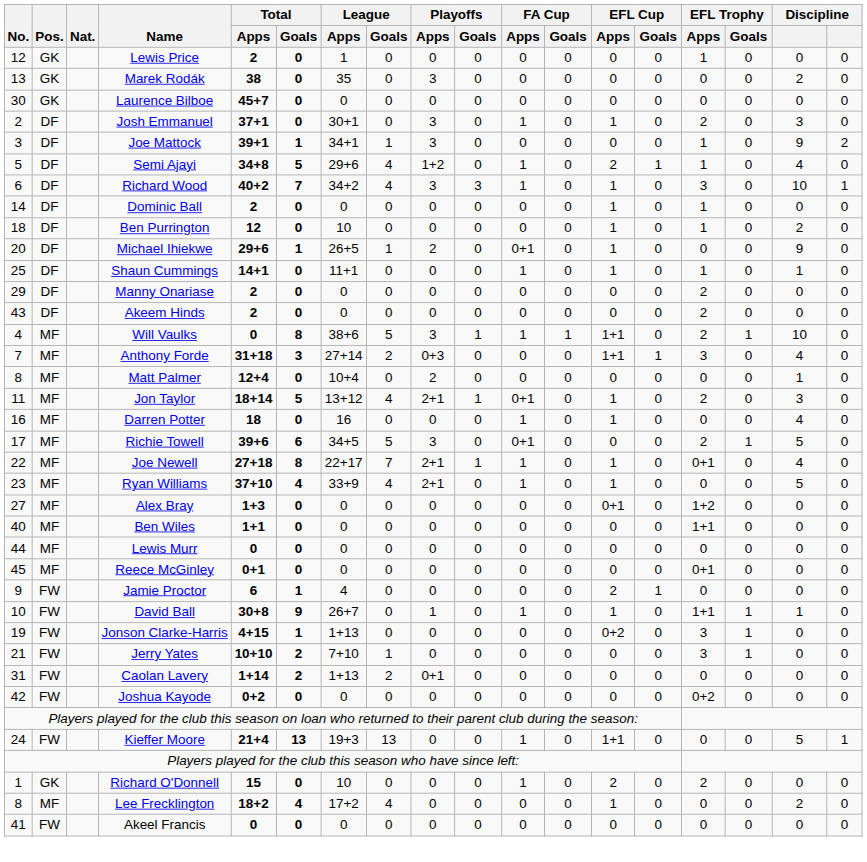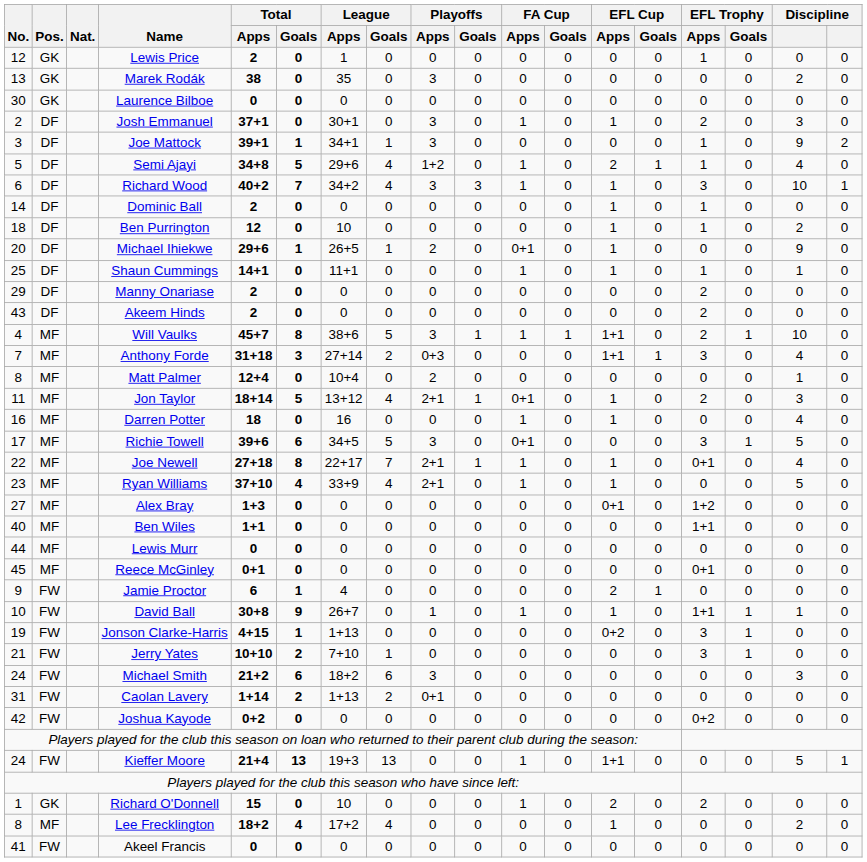 <table class="wikitable" style="text-align:center">
 <tr>
 <th rowspan="2" style="vertical-align:bottom;">No.</th>
 <th rowspan="2" style="vertical-align:bottom;">Pos.</th>
 <th rowspan="2" style="vertical-align:bottom;">Nat.</th>
 <th rowspan="2" style="vertical-align:bottom;">Name</th>
 <th colspan="2" style="width:100px;">Total</th>
 <th colspan="2" style="width:100px;">League</th>
 <th colspan="2" style="width:100px;">Playoffs</th>
 <th colspan="2" style="width:100px;">FA Cup</th>
 <th colspan="2" style="width:100px;">EFL Cup</th>
 <th colspan="2" style="width:100px;">EFL Trophy</th>
 <th colspan="2" style="width:100px;">Discipline</th>
 </tr>
 <tr>
 <th>Apps</th>
 <th>Goals</th>
 <th>Apps</th>
 <th>Goals</th>
 <th>Apps</th>
 <th>Goals</th>
 <th>Apps</th>
 <th>Goals</th>
 <th>Apps</th>
 <th>Goals</th>
 <th>Apps</th>
 <th>Goals</th>
 <th></th>
 <th></th>
 </tr>
 <tr>
 <td>12</td>
 <td>GK</td>
 <td></td>
 <td><a href='#'>Lewis Price</a></td>
 <td><strong>2</strong></td>
 <td><strong>0</strong></td>
 <td>1</td>
 <td>0</td>
 <td>0</td>
 <td>0</td>
 <td>0</td>
 <td>0</td>
 <td>0</td>
 <td>0</td>
 <td>1</td>
 <td>0</td>
 <td>0</td>
 <td>0</td>
 </tr>
 <tr>
 <td>13</td>
 <td>GK</td>
 <td></td>
 <td><a href='#'>Marek Rodák</a></td>
 <td><strong>38</strong></td>
 <td><strong>0</strong></td>
 <td>35</td>
 <td>0</td>
 <td>3</td>
 <td>0</td>
 <td>0</td>
 <td>0</td>
 <td>0</td>
 <td>0</td>
 <td>0</td>
 <td>0</td>
 <td>2</td>
 <td>0</td>
 </tr>
 <tr>
 <td>30</td>
 <td>GK</td>
 <td></td>
 <td><a href='#'>Laurence Bilboe</a></td>
-<td><strong>45+7</strong></td>
+<td><strong>0</strong></td>
 <td><strong>0</strong></td>
 <td>0</td>
 <td>0</td>
 <td>0</td>
 <td>0</td>
 <td>0</td>
 <td>0</td>
 <td>0</td>
 <td>0</td>
 <td>0</td>
 <td>0</td>
 <td>0</td>
 <td>0</td>
 </tr>
 <tr>
 <td>2</td>
 <td>DF</td>
 <td></td>
 <td><a href='#'>Josh Emmanuel</a></td>
 <td><strong>37+1</strong></td>
 <td><strong>0</strong></td>
 <td>30+1</td>
 <td>0</td>
 <td>3</td>
 <td>0</td>
 <td>1</td>
 <td>0</td>
 <td>1</td>
 <td>0</td>
 <td>2</td>
 <td>0</td>
 <td>3</td>
 <td>0</td>
 </tr>
 <tr>
 <td>3</td>
 <td>DF</td>
 <td></td>
 <td><a href='#'>Joe Mattock</a></td>
 <td><strong>39+1</strong></td>
 <td><strong>1</strong></td>
 <td>34+1</td>
 <td>1</td>
 <td>3</td>
 <td>0</td>
 <td>0</td>
 <td>0</td>
 <td>0</td>
 <td>0</td>
 <td>1</td>
 <td>0</td>
 <td>9</td>
 <td>2</td>
 </tr>
 <tr>
 <td>5</td>
 <td>DF</td>
 <td></td>
 <td><a href='#'>Semi Ajayi</a></td>
 <td><strong>34+8</strong></td>
 <td><strong>5</strong></td>
 <td>29+6</td>
 <td>4</td>
 <td>1+2</td>
 <td>0</td>
 <td>1</td>
 <td>0</td>
 <td>2</td>
 <td>1</td>
 <td>1</td>
 <td>0</td>
 <td>4</td>
 <td>0</td>
 </tr>
 <tr>
 <td>6</td>
 <td>DF</td>
 <td></td>
 <td><a href='#'>Richard Wood</a></td>
 <td><strong>40+2</strong></td>
 <td><strong>7</strong></td>
 <td>34+2</td>
 <td>4</td>
 <td>3</td>
 <td>3</td>
 <td>1</td>
 <td>0</td>
 <td>1</td>
 <td>0</td>
 <td>3</td>
 <td>0</td>
 <td>10</td>
 <td>1</td>
 </tr>
 <tr>
 <td>14</td>
 <td>DF</td>
 <td></td>
 <td><a href='#'>Dominic Ball</a></td>
 <td><strong>2</strong></td>
 <td><strong>0</strong></td>
 <td>0</td>
 <td>0</td>
 <td>0</td>
 <td>0</td>
 <td>0</td>
 <td>0</td>
 <td>1</td>
 <td>0</td>
 <td>1</td>
 <td>0</td>
 <td>0</td>
 <td>0</td>
 </tr>
 <tr>
 <td>18</td>
 <td>DF</td>
 <td></td>
 <td><a href='#'>Ben Purrington</a></td>
 <td><strong>12</strong></td>
 <td><strong>0</strong></td>
 <td>10</td>
 <td>0</td>
 <td>0</td>
 <td>0</td>
 <td>0</td>
 <td>0</td>
 <td>1</td>
 <td>0</td>
 <td>1</td>
 <td>0</td>
 <td>2</td>
 <td>0</td>
 </tr>
 <tr>
 <td>20</td>
 <td>DF</td>
 <td></td>
 <td><a href='#'>Michael Ihiekwe</a></td>
 <td><strong>29+6</strong></td>
 <td><strong>1</strong></td>
 <td>26+5</td>
 <td>1</td>
 <td>2</td>
 <td>0</td>
 <td>0+1</td>
 <td>0</td>
 <td>1</td>
 <td>0</td>
 <td>0</td>
 <td>0</td>
 <td>9</td>
 <td>0</td>
 </tr>
 <tr>
 <td>25</td>
 <td>DF</td>
 <td></td>
 <td><a href='#'>Shaun Cummings</a></td>
 <td><strong>14+1</strong></td>
 <td><strong>0</strong></td>
 <td>11+1</td>
 <td>0</td>
 <td>0</td>
 <td>0</td>
 <td>1</td>
 <td>0</td>
 <td>1</td>
 <td>0</td>
 <td>1</td>
 <td>0</td>
 <td>1</td>
 <td>0</td>
 </tr>
 <tr>
 <td>29</td>
 <td>DF</td>
 <td></td>
 <td><a href='#'>Manny Onariase</a></td>
 <td><strong>2</strong></td>
 <td><strong>0</strong></td>
 <td>0</td>
 <td>0</td>
 <td>0</td>
 <td>0</td>
 <td>0</td>
 <td>0</td>
 <td>0</td>
 <td>0</td>
 <td>2</td>
 <td>0</td>
 <td>0</td>
 <td>0</td>
 </tr>
 <tr>
 <td>43</td>
 <td>DF</td>
 <td></td>
 <td><a href='#'>Akeem Hinds</a></td>
 <td><strong>2</strong></td>
 <td><strong>0</strong></td>
 <td>0</td>
 <td>0</td>
 <td>0</td>
 <td>0</td>
 <td>0</td>
 <td>0</td>
 <td>0</td>
 <td>0</td>
 <td>2</td>
 <td>0</td>
 <td>0</td>
 <td>0</td>
 </tr>
 <tr>
 <td>4</td>
 <td>MF</td>
 <td></td>
 <td><a href='#'>Will Vaulks</a></td>
-<td><strong>0</strong></td>
+<td><strong>45+7</strong></td>
 <td><strong>8</strong></td>
 <td>38+6</td>
 <td>5</td>
 <td>3</td>
 <td>1</td>
 <td>1</td>
 <td>1</td>
 <td>1+1</td>
 <td>0</td>
 <td>2</td>
 <td>1</td>
 <td>10</td>
 <td>0</td>
 </tr>
 <tr>
 <td>7</td>
 <td>MF</td>
 <td></td>
 <td><a href='#'>Anthony Forde</a></td>
 <td><strong>31+18</strong></td>
 <td><strong>3</strong></td>
 <td>27+14</td>
 <td>2</td>
 <td>0+3</td>
 <td>0</td>
 <td>0</td>
 <td>0</td>
 <td>1+1</td>
 <td>1</td>
 <td>3</td>
 <td>0</td>
 <td>4</td>
 <td>0</td>
 </tr>
 <tr>
 <td>8</td>
 <td>MF</td>
 <td></td>
 <td><a href='#'>Matt Palmer</a></td>
 <td><strong>12+4</strong></td>
 <td><strong>0</strong></td>
 <td>10+4</td>
 <td>0</td>
 <td>2</td>
 <td>0</td>
 <td>0</td>
 <td>0</td>
 <td>0</td>
 <td>0</td>
 <td>0</td>
 <td>0</td>
 <td>1</td>
 <td>0</td>
 </tr>
 <tr>
 <td>11</td>
 <td>MF</td>
 <td></td>
 <td><a href='#'>Jon Taylor</a></td>
 <td><strong>18+14</strong></td>
 <td><strong>5</strong></td>
 <td>13+12</td>
 <td>4</td>
 <td>2+1</td>
 <td>1</td>
 <td>0+1</td>
 <td>0</td>
 <td>1</td>
 <td>0</td>
 <td>2</td>
 <td>0</td>
 <td>3</td>
 <td>0</td>
 </tr>
 <tr>
 <td>16</td>
 <td>MF</td>
 <td></td>
 <td><a href='#'>Darren Potter</a></td>
 <td><strong>18</strong></td>
 <td><strong>0</strong></td>
 <td>16</td>
 <td>0</td>
 <td>0</td>
 <td>0</td>
 <td>1</td>
 <td>0</td>
 <td>1</td>
 <td>0</td>
 <td>0</td>
 <td>0</td>
 <td>4</td>
 <td>0</td>
 </tr>
 <tr>
 <td>17</td>
 <td>MF</td>
 <td></td>
 <td><a href='#'>Richie Towell</a></td>
 <td><strong>39+6</strong></td>
 <td><strong>6</strong></td>
 <td>34+5</td>
 <td>5</td>
 <td>3</td>
 <td>0</td>
 <td>0+1</td>
 <td>0</td>
 <td>0</td>
 <td>0</td>
-<td>2</td>
+<td>3</td>
 <td>1</td>
 <td>5</td>
 <td>0</td>
 </tr>
 <tr>
 <td>22</td>
 <td>MF</td>
 <td></td>
 <td><a href='#'>Joe Newell</a></td>
 <td><strong>27+18</strong></td>
 <td><strong>8</strong></td>
 <td>22+17</td>
 <td>7</td>
 <td>2+1</td>
 <td>1</td>
 <td>1</td>
 <td>0</td>
 <td>1</td>
 <td>0</td>
 <td>0+1</td>
 <td>0</td>
 <td>4</td>
 <td>0</td>
 </tr>
 <tr>
 <td>23</td>
 <td>MF</td>
 <td></td>
 <td><a href='#'>Ryan Williams</a></td>
 <td><strong>37+10</strong></td>
 <td><strong>4</strong></td>
 <td>33+9</td>
 <td>4</td>
 <td>2+1</td>
 <td>0</td>
 <td>1</td>
 <td>0</td>
 <td>1</td>
 <td>0</td>
 <td>0</td>
 <td>0</td>
 <td>5</td>
 <td>0</td>
 </tr>
 <tr>
 <td>27</td>
 <td>MF</td>
 <td></td>
 <td><a href='#'>Alex Bray</a></td>
 <td><strong>1+3</strong></td>
 <td><strong>0</strong></td>
 <td>0</td>
 <td>0</td>
 <td>0</td>
 <td>0</td>
 <td>0</td>
 <td>0</td>
 <td>0+1</td>
 <td>0</td>
 <td>1+2</td>
 <td>0</td>
 <td>0</td>
 <td>0</td>
 </tr>
 <tr>
 <td>40</td>
 <td>MF</td>
 <td></td>
 <td><a href='#'>Ben Wiles</a></td>
 <td><strong>1+1</strong></td>
 <td><strong>0</strong></td>
 <td>0</td>
 <td>0</td>
 <td>0</td>
 <td>0</td>
 <td>0</td>
 <td>0</td>
 <td>0</td>
 <td>0</td>
 <td>1+1</td>
 <td>0</td>
 <td>0</td>
 <td>0</td>
 </tr>
 <tr>
 <td>44</td>
 <td>MF</td>
 <td></td>
 <td><a href='#'>Lewis Murr</a></td>
 <td><strong>0</strong></td>
 <td><strong>0</strong></td>
 <td>0</td>
 <td>0</td>
 <td>0</td>
 <td>0</td>
 <td>0</td>
 <td>0</td>
 <td>0</td>
 <td>0</td>
 <td>0</td>
 <td>0</td>
 <td>0</td>
 <td>0</td>
 </tr>
 <tr>
 <td>45</td>
 <td>MF</td>
 <td></td>
 <td><a href='#'>Reece McGinley</a></td>
 <td><strong>0+1</strong></td>
 <td><strong>0</strong></td>
 <td>0</td>
 <td>0</td>
 <td>0</td>
 <td>0</td>
 <td>0</td>
 <td>0</td>
 <td>0</td>
 <td>0</td>
 <td>0+1</td>
 <td>0</td>
 <td>0</td>
 <td>0</td>
 </tr>
 <tr>
 <td>9</td>
 <td>FW</td>
 <td></td>
 <td><a href='#'>Jamie Proctor</a></td>
 <td><strong>6</strong></td>
 <td><strong>1</strong></td>
 <td>4</td>
 <td>0</td>
 <td>0</td>
 <td>0</td>
 <td>0</td>
 <td>0</td>
 <td>2</td>
 <td>1</td>
 <td>0</td>
 <td>0</td>
 <td>0</td>
 <td>0</td>
 </tr>
 <tr>
 <td>10</td>
 <td>FW</td>
 <td></td>
 <td><a href='#'>David Ball</a></td>
 <td><strong>30+8</strong></td>
 <td><strong>9</strong></td>
 <td>26+7</td>
 <td>0</td>
 <td>1</td>
 <td>0</td>
 <td>1</td>
 <td>0</td>
 <td>1</td>
 <td>0</td>
 <td>1+1</td>
 <td>1</td>
 <td>1</td>
 <td>0</td>
 </tr>
 <tr>
 <td>19</td>
 <td>FW</td>
 <td></td>
 <td><a href='#'>Jonson Clarke-Harris</a></td>
 <td><strong>4+15</strong></td>
 <td><strong>1</strong></td>
 <td>1+13</td>
 <td>0</td>
 <td>0</td>
 <td>0</td>
 <td>0</td>
 <td>0</td>
 <td>0+2</td>
 <td>0</td>
 <td>3</td>
 <td>1</td>
 <td>0</td>
 <td>0</td>
 </tr>
 <tr>
 <td>21</td>
 <td>FW</td>
 <td></td>
 <td><a href='#'>Jerry Yates</a></td>
 <td><strong>10+10</strong></td>
 <td><strong>2</strong></td>
 <td>7+10</td>
 <td>1</td>
 <td>0</td>
 <td>0</td>
 <td>0</td>
 <td>0</td>
 <td>0</td>
 <td>0</td>
 <td>3</td>
 <td>1</td>
 <td>0</td>
 <td>0</td>
 </tr>
 <tr>
+<td>24</td>
+<td>FW</td>
+<td></td>
+<td><a href='#'>Michael Smith</a></td>
+<td><strong>21+2</strong></td>
+<td><strong>6</strong></td>
+<td>18+2</td>
+<td>6</td>
+<td>3</td>
+<td>0</td>
+<td>0</td>
+<td>0</td>
+<td>0</td>
+<td>0</td>
+<td>0</td>
+<td>0</td>
+<td>3</td>
+<td>0</td>
+</tr>
+<tr>
 <td>31</td>
 <td>FW</td>
 <td></td>
 <td><a href='#'>Caolan Lavery</a></td>
 <td><strong>1+14</strong></td>
 <td><strong>2</strong></td>
 <td>1+13</td>
 <td>2</td>
 <td>0+1</td>
 <td>0</td>
 <td>0</td>
 <td>0</td>
 <td>0</td>
 <td>0</td>
 <td>0</td>
 <td>0</td>
 <td>0</td>
 <td>0</td>
 </tr>
 <tr>
 <td>42</td>
 <td>FW</td>
 <td></td>
 <td><a href='#'>Joshua Kayode</a></td>
 <td><strong>0+2</strong></td>
 <td><strong>0</strong></td>
 <td>0</td>
 <td>0</td>
 <td>0</td>
 <td>0</td>
 <td>0</td>
 <td>0</td>
 <td>0</td>
 <td>0</td>
 <td>0+2</td>
 <td>0</td>
 <td>0</td>
 <td>0</td>
 </tr>
 <tr>
 <td colspan="14"><em>Players played for the club this season on loan who returned to their parent club during the season:</em></td>
 </tr>
 <tr>
 <td>24</td>
 <td>FW</td>
 <td></td>
 <td><a href='#'>Kieffer Moore</a></td>
 <td><strong>21+4</strong></td>
 <td><strong>13</strong></td>
 <td>19+3</td>
 <td>13</td>
 <td>0</td>
 <td>0</td>
 <td>1</td>
 <td>0</td>
 <td>1+1</td>
 <td>0</td>
 <td>0</td>
 <td>0</td>
 <td>5</td>
 <td>1</td>
 </tr>
 <tr>
 <td colspan="14"><em>Players played for the club this season who have since left:</em></td>
 </tr>
 <tr>
 <td>1</td>
 <td>GK</td>
 <td></td>
 <td><a href='#'>Richard O'Donnell</a></td>
 <td><strong>15</strong></td>
 <td><strong>0</strong></td>
 <td>10</td>
 <td>0</td>
 <td>0</td>
 <td>0</td>
 <td>1</td>
 <td>0</td>
 <td>2</td>
 <td>0</td>
 <td>2</td>
 <td>0</td>
 <td>0</td>
 <td>0</td>
 </tr>
 <tr>
 <td>8</td>
 <td>MF</td>
 <td></td>
 <td><a href='#'>Lee Frecklington</a></td>
 <td><strong>18+2</strong></td>
 <td><strong>4</strong></td>
 <td>17+2</td>
 <td>4</td>
 <td>0</td>
 <td>0</td>
 <td>0</td>
 <td>0</td>
 <td>1</td>
 <td>0</td>
 <td>0</td>
 <td>0</td>
 <td>2</td>
 <td>0</td>
 </tr>
 <tr>
 <td>41</td>
 <td>FW</td>
 <td></td>
 <td>Akeel Francis</td>
 <td><strong>0</strong></td>
 <td><strong>0</strong></td>
 <td>0</td>
 <td>0</td>
 <td>0</td>
 <td>0</td>
 <td>0</td>
 <td>0</td>
 <td>0</td>
 <td>0</td>
 <td>0</td>
 <td>0</td>
 <td>0</td>
 <td>0</td>
 </tr>
 </table>
